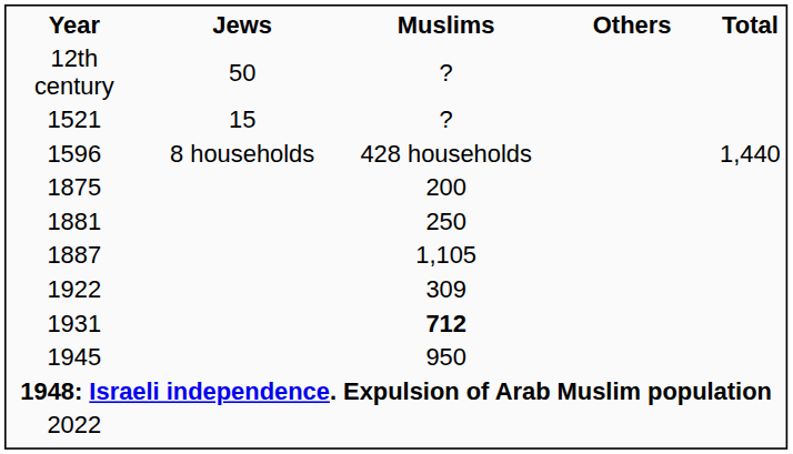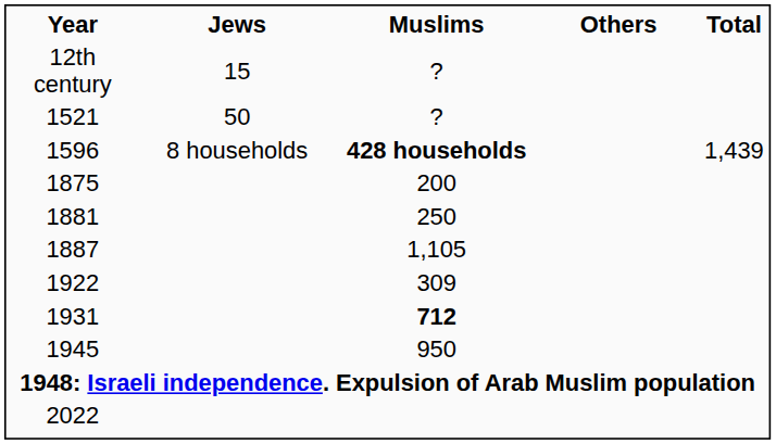 <table class="floatright" style="text-align:center; font-size:85%; border:1px solid black; background:#fafafa">
 <tr>
 <th scope="col" style="width:70px;">Year</th>
 <th scope="col" style="width:110px;">Jews</th>
 <th scope="col" style="width:110px;">Muslims</th>
 <th scope="col" style="width:90px;">Others</th>
 <th scope="col" style="width:70">Total</th>
 </tr>
 <tr>
 <td>12th century</td>
-<td>50</td>
+<td>15</td>
 <td>?</td>
 <td></td>
 <td></td>
 </tr>
 <tr>
 <td>1521</td>
-<td>15</td>
+<td>50</td>
 <td>?</td>
 <td></td>
 <td></td>
 </tr>
 <tr>
 <td>1596</td>
 <td>8 households</td>
-<td>428 households</td>
+<td><strong>428 households</strong></td>
 <td></td>
-<td>1,440</td>
+<td>1,439</td>
 </tr>
 <tr>
 <td>1875</td>
 <td></td>
 <td>200</td>
 <td></td>
 <td></td>
 </tr>
 <tr>
 <td>1881</td>
 <td></td>
 <td>250</td>
 <td></td>
 <td></td>
 </tr>
 <tr>
 <td>1887</td>
 <td></td>
 <td>1,105</td>
 <td></td>
 <td></td>
 </tr>
 <tr>
 <td>1922</td>
 <td></td>
 <td>309</td>
 <td></td>
 <td></td>
 </tr>
 <tr>
 <td>1931</td>
 <td></td>
 <td><strong>712</strong></td>
 <td></td>
 <td></td>
 </tr>
 <tr>
 <td>1945</td>
 <td></td>
 <td>950</td>
 <td></td>
 <td></td>
 </tr>
 <tr>
 <th colspan=8>1948: <a href='#'>Israeli independence</a>. Expulsion of Arab Muslim population</th>
 </tr>
 <tr>
 <td>2022</td>
 <td></td>
 <td></td>
 <td></td>
 <td></td>
 </tr>
 <tr>
 </tr>
 </table>
